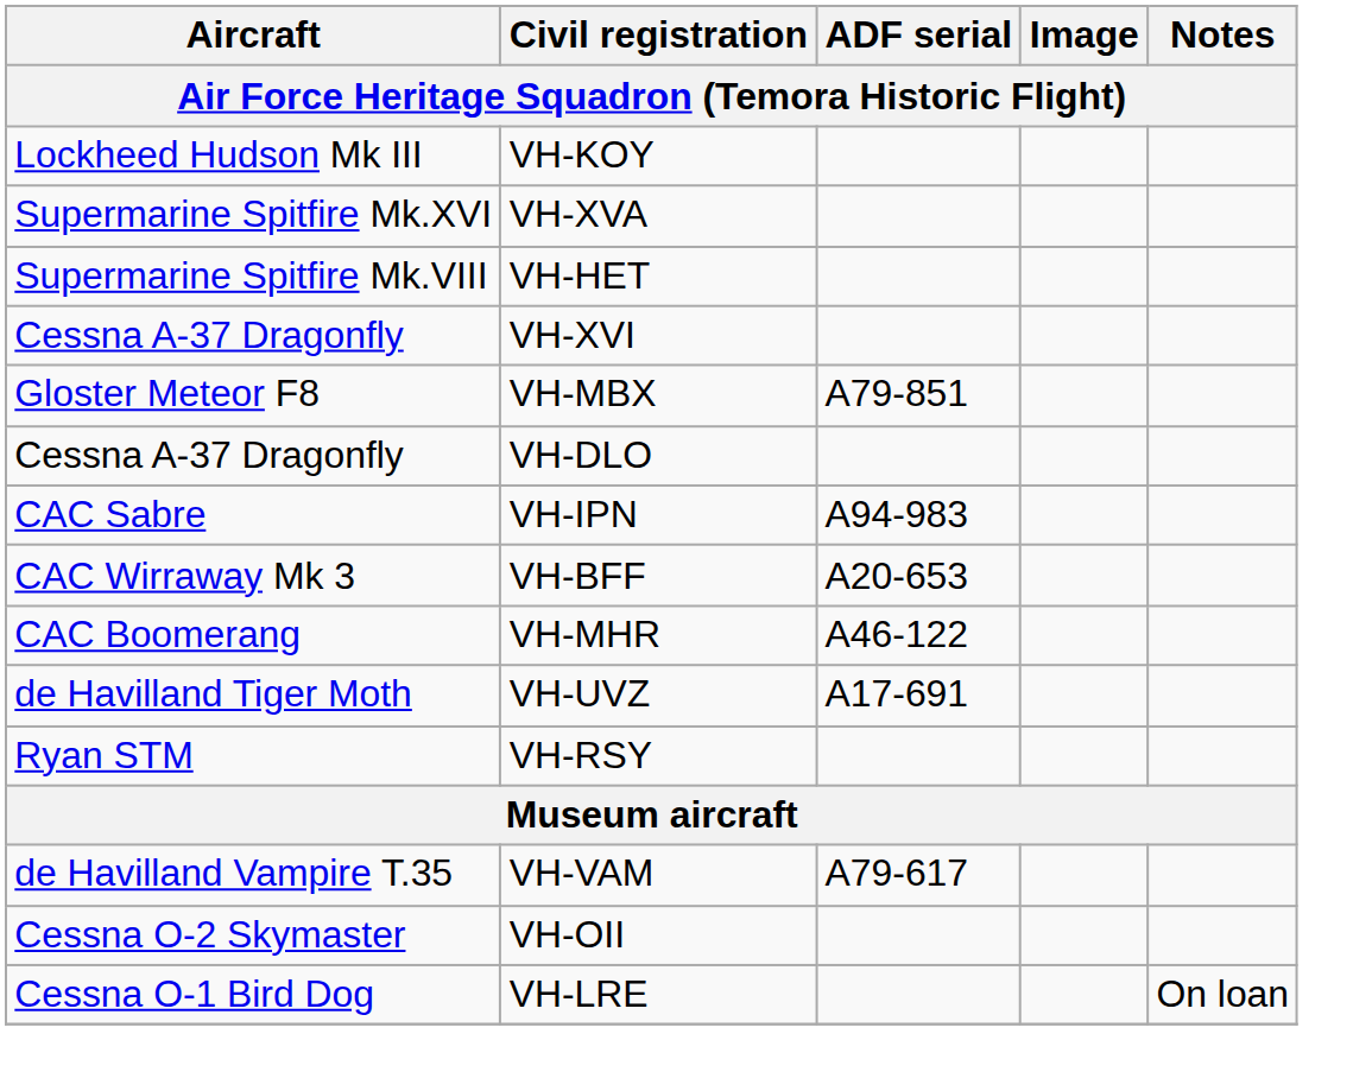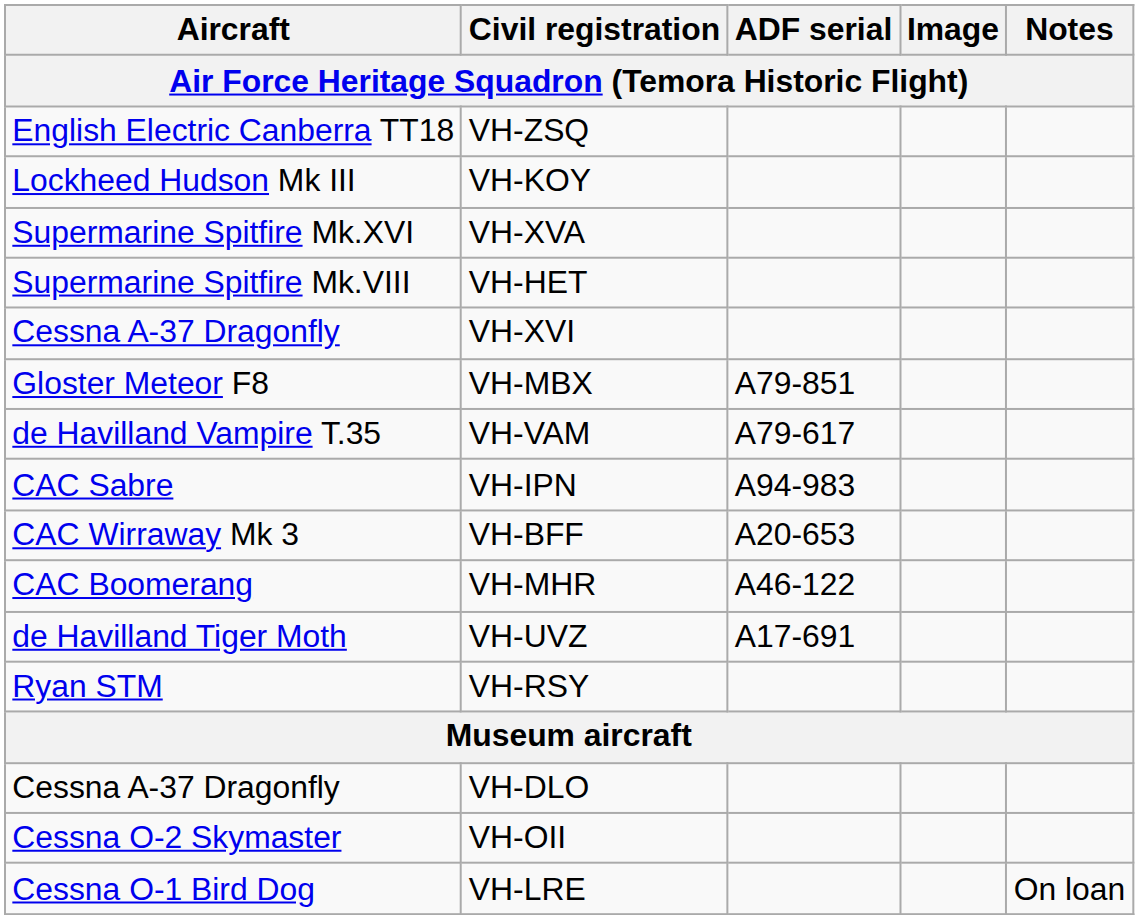 <table class="wikitable">
 <tr>
 <th>Aircraft</th>
 <th>Civil registration</th>
 <th>ADF serial</th>
 <th>Image</th>
 <th>Notes</th>
 </tr>
 <tr>
 <th colspan="5" style=""><a href='#'>Air Force Heritage Squadron</a> (Temora Historic Flight)</th>
+</tr>
+<tr>
+<td><a href='#'>English Electric Canberra</a> TT18</td>
+<td>VH-ZSQ</td>
+<td></td>
+<td></td>
+<td></td>
 </tr>
 <tr>
 <td><a href='#'>Lockheed Hudson</a> Mk III</td>
 <td>VH-KOY</td>
 <td></td>
 <td></td>
 <td></td>
 </tr>
 <tr>
 <td><a href='#'>Supermarine Spitfire</a> Mk.XVI</td>
 <td>VH-XVA</td>
 <td></td>
 <td></td>
 <td></td>
 </tr>
 <tr>
 <td><a href='#'>Supermarine Spitfire</a> Mk.VIII</td>
 <td>VH-HET</td>
 <td></td>
 <td></td>
 <td></td>
 </tr>
 <tr>
 <td><a href='#'>Cessna A-37 Dragonfly</a></td>
 <td>VH-XVI</td>
 <td></td>
 <td></td>
 <td></td>
 </tr>
 <tr>
 <td><a href='#'>Gloster Meteor</a> F8</td>
 <td>VH-MBX</td>
 <td>A79-851</td>
 <td></td>
 <td></td>
 </tr>
 <tr>
-<td>Cessna A-37 Dragonfly</td>
-<td>VH-DLO</td>
-<td></td>
+<td><a href='#'>de Havilland Vampire</a> T.35</td>
+<td>VH-VAM</td>
+<td>A79-617</td>
 <td></td>
 <td></td>
 </tr>
 <tr>
 <td><a href='#'>CAC Sabre</a></td>
 <td>VH-IPN</td>
 <td>A94-983</td>
 <td></td>
 <td></td>
 </tr>
 <tr>
 <td><a href='#'>CAC Wirraway</a> Mk 3</td>
 <td>VH-BFF</td>
 <td>A20-653</td>
 <td></td>
 <td></td>
 </tr>
 <tr>
 <td><a href='#'>CAC Boomerang</a></td>
 <td>VH-MHR</td>
 <td>A46-122</td>
 <td></td>
 <td></td>
 </tr>
 <tr>
 <td><a href='#'>de Havilland Tiger Moth</a></td>
 <td>VH-UVZ</td>
 <td>A17-691</td>
 <td></td>
 <td></td>
 </tr>
 <tr>
 <td><a href='#'>Ryan STM</a></td>
 <td>VH-RSY</td>
 <td></td>
 <td></td>
 <td></td>
 </tr>
 <tr>
 <th colspan="5" style="">Museum aircraft</th>
 </tr>
 <tr>
-<td><a href='#'>de Havilland Vampire</a> T.35</td>
-<td>VH-VAM</td>
-<td>A79-617</td>
+<td>Cessna A-37 Dragonfly</td>
+<td>VH-DLO</td>
+<td></td>
 <td></td>
 <td></td>
 </tr>
 <tr>
 <td><a href='#'>Cessna O-2 Skymaster</a></td>
 <td>VH-OII</td>
 <td></td>
 <td></td>
 <td></td>
 </tr>
 <tr>
 <td><a href='#'>Cessna O-1 Bird Dog</a></td>
 <td>VH-LRE</td>
 <td></td>
 <td></td>
 <td>On loan</td>
 </tr>
 <tr>
 </tr>
 </table>
